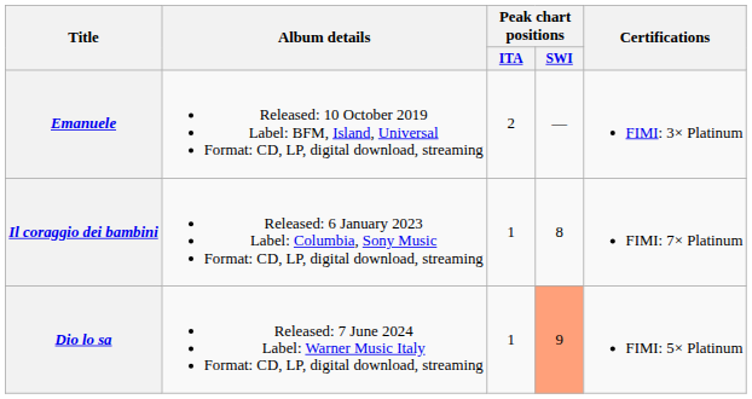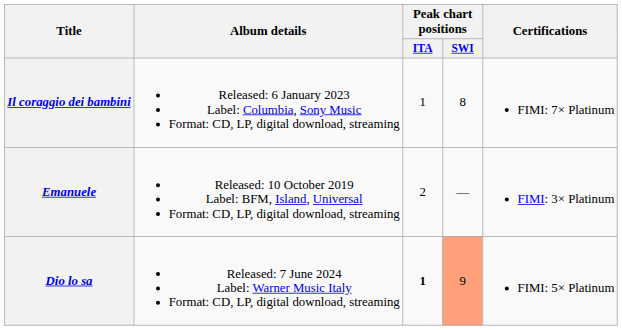 <table class="wikitable plainrowheaders" style="text-align:center;">
 <tr>
 <th scope="col" rowspan="2">Title</th>
 <th scope="col" rowspan="2">Album details</th>
 <th scope="col" colspan="2">Peak chart positions</th>
 <th scope="col" rowspan="2">Certifications</th>
 </tr>
 <tr>
 <th scope="col" style="width:3em;font-size:90%;"><a href='#'>ITA</a><br></th>
 <th scope="col" style="width:3em;font-size:90%;"><a href='#'>SWI</a><br></th>
 </tr>
 <tr>
+<th scope="row"><em><a href='#'>Il coraggio dei bambini</a></em></th>
+<td><br><ul><li>Released: 6 January 2023</li><li>Label: <a href='#'>Columbia</a>, <a href='#'>Sony Music</a></li><li>Format: CD, LP, digital download, streaming</li></ul></td>
+<td>1</td>
+<td>8</td>
+<td><br><ul><li>FIMI: 7× Platinum</li></ul></td>
+</tr>
+<tr>
 <th scope="row"><em><a href='#'>Emanuele</a></em></th>
 <td><br><ul><li>Released: 10 October 2019</li><li>Label: BFM, <a href='#'>Island</a>, <a href='#'>Universal</a></li><li>Format: CD, LP, digital download, streaming</li></ul></td>
 <td>2</td>
 <td>—</td>
 <td><br><ul><li><a href='#'>FIMI</a>: 3× Platinum</li></ul></td>
 </tr>
 <tr>
-<th scope="row"><em><a href='#'>Il coraggio dei bambini</a></em></th>
-<td><br><ul><li>Released: 6 January 2023</li><li>Label: <a href='#'>Columbia</a>, <a href='#'>Sony Music</a></li><li>Format: CD, LP, digital download, streaming</li></ul></td>
-<td>1</td>
-<td>8</td>
-<td><br><ul><li>FIMI: 7× Platinum</li></ul></td>
-</tr>
-<tr>
 <th scope="row"><em><a href='#'>Dio lo sa</a></em></th>
 <td><br><ul><li>Released: 7 June 2024</li><li>Label: <a href='#'>Warner Music Italy</a></li><li>Format: CD, LP, digital download, streaming</li></ul></td>
-<td>1</td>
+<td><strong>1</strong></td>
 <td style="background: lightsalmon;">9</td>
 <td><br><ul><li>FIMI: 5× Platinum</li></ul></td>
 </tr>
 </table>
